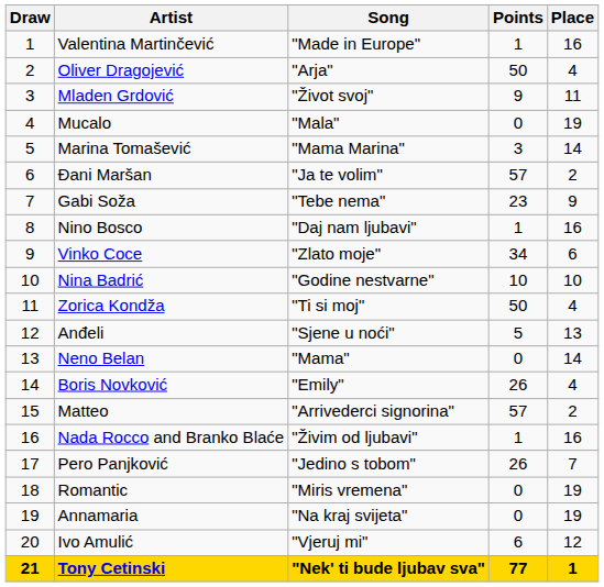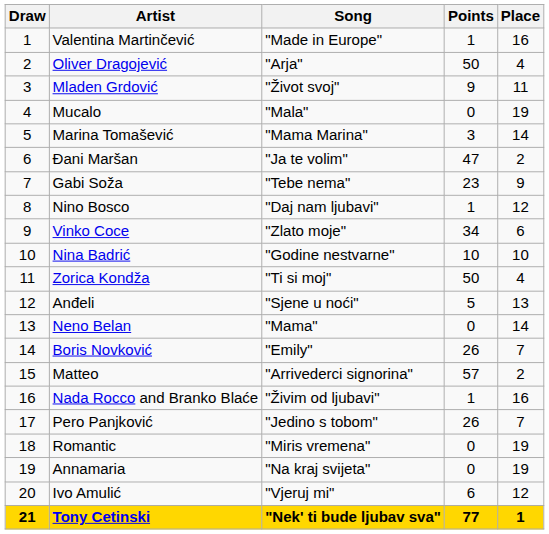 <table class="sortable wikitable" style="margin: 1em auto 1em auto; text-align:center">
 <tr>
 <th>Draw</th>
 <th>Artist</th>
 <th>Song</th>
 <th>Points</th>
 <th>Place</th>
 </tr>
 <tr>
 <td>1</td>
 <td align="left">Valentina Martinčević</td>
 <td align="left">"Made in Europe"</td>
 <td>1</td>
 <td>16</td>
 </tr>
 <tr>
 <td>2</td>
 <td align="left"><a href='#'>Oliver Dragojević</a></td>
 <td align="left">"Arja"</td>
 <td>50</td>
 <td>4</td>
 </tr>
 <tr>
 <td>3</td>
 <td align="left"><a href='#'>Mladen Grdović</a></td>
 <td align="left">"Život svoj"</td>
 <td>9</td>
 <td>11</td>
 </tr>
 <tr>
 <td>4</td>
 <td align="left">Mucalo</td>
 <td align="left">"Mala"</td>
 <td>0</td>
 <td>19</td>
 </tr>
 <tr>
 <td>5</td>
 <td align="left">Marina Tomašević</td>
 <td align="left">"Mama Marina"</td>
 <td>3</td>
 <td>14</td>
 </tr>
 <tr>
 <td>6</td>
 <td align="left">Đani Maršan</td>
 <td align="left">"Ja te volim"</td>
-<td>57</td>
+<td>47</td>
 <td>2</td>
 </tr>
 <tr>
 <td>7</td>
 <td align="left">Gabi Soža</td>
 <td align="left">"Tebe nema"</td>
 <td>23</td>
 <td>9</td>
 </tr>
 <tr>
 <td>8</td>
 <td align="left">Nino Bosco</td>
 <td align="left">"Daj nam ljubavi"</td>
 <td>1</td>
-<td>16</td>
+<td>12</td>
 </tr>
 <tr>
 <td>9</td>
 <td align="left"><a href='#'>Vinko Coce</a></td>
 <td align="left">"Zlato moje"</td>
 <td>34</td>
 <td>6</td>
 </tr>
 <tr>
 <td>10</td>
 <td align="left"><a href='#'>Nina Badrić</a></td>
 <td align="left">"Godine nestvarne"</td>
 <td>10</td>
 <td>10</td>
 </tr>
 <tr>
 <td>11</td>
 <td align="left"><a href='#'>Zorica Kondža</a></td>
 <td align="left">"Ti si moj"</td>
 <td>50</td>
 <td>4</td>
 </tr>
 <tr>
 <td>12</td>
 <td align="left">Anđeli</td>
 <td align="left">"Sjene u noći"</td>
 <td>5</td>
 <td>13</td>
 </tr>
 <tr>
 <td>13</td>
 <td align="left"><a href='#'>Neno Belan</a></td>
 <td align="left">"Mama"</td>
 <td>0</td>
 <td>14</td>
 </tr>
 <tr>
 <td>14</td>
 <td align="left"><a href='#'>Boris Novković</a></td>
 <td align="left">"Emily"</td>
 <td>26</td>
-<td>4</td>
+<td>7</td>
 </tr>
 <tr>
 <td>15</td>
 <td align="left">Matteo</td>
 <td align="left">"Arrivederci signorina"</td>
 <td>57</td>
 <td>2</td>
 </tr>
 <tr>
 <td>16</td>
 <td align="left"><a href='#'>Nada Rocco</a> and Branko Blaće</td>
 <td align="left">"Živim od ljubavi"</td>
 <td>1</td>
 <td>16</td>
 </tr>
 <tr>
 <td>17</td>
 <td align="left">Pero Panjković</td>
 <td align="left">"Jedino s tobom"</td>
 <td>26</td>
 <td>7</td>
 </tr>
 <tr>
 <td>18</td>
 <td align="left">Romantic</td>
 <td align="left">"Miris vremena"</td>
 <td>0</td>
 <td>19</td>
 </tr>
 <tr>
 <td>19</td>
 <td align="left">Annamaria</td>
 <td align="left">"Na kraj svijeta"</td>
 <td>0</td>
 <td>19</td>
 </tr>
 <tr>
 <td>20</td>
 <td align="left">Ivo Amulić</td>
 <td align="left">"Vjeruj mi"</td>
 <td>6</td>
 <td>12</td>
 </tr>
 <tr style="background:gold; font-weight:bold;">
 <td>21</td>
 <td align="left"><a href='#'>Tony Cetinski</a></td>
 <td align="left">"Nek' ti bude ljubav sva"</td>
 <td>77</td>
 <td>1</td>
 </tr>
 </table>
